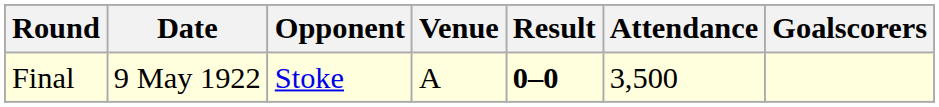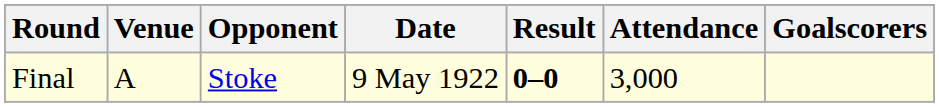 <table class="wikitable">
 <tr>
 <th>Round</th>
+<th>Venue</th>
+<th>Opponent</th>
 <th>Date</th>
-<th>Opponent</th>
-<th>Venue</th>
 <th>Result</th>
 <th>Attendance</th>
 <th>Goalscorers</th>
 </tr>
 <tr style="background-color: #ffffdd;">
 <td>Final</td>
+<td>A</td>
+<td><a href='#'>Stoke</a></td>
 <td>9 May 1922</td>
-<td><a href='#'>Stoke</a></td>
-<td>A</td>
 <td><strong>0–0</strong></td>
-<td>3,500</td>
+<td>3,000</td>
 <td></td>
 </tr>
 </table>
